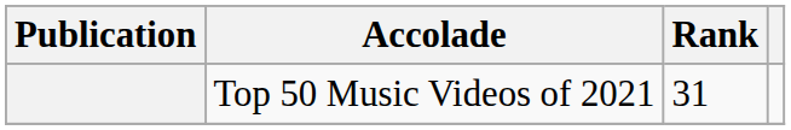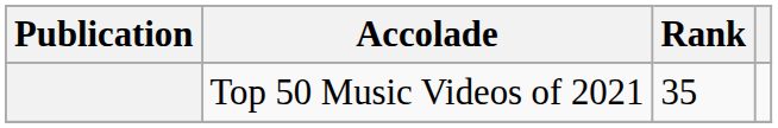 <table class="sortable wikitable plainrowheaders  mw-collapsible">
 <tr>
 <th scope="col">Publication</th>
 <th scope="col" class="unsortable">Accolade</th>
 <th scope="col">Rank</th>
 <th scope="col" class="unsortable"></th>
 </tr>
 <tr>
 <th scope="row"><em></em></th>
 <td>Top 50 Music Videos of 2021</td>
-<td>31</td>
+<td>35</td>
 <td></td>
 </tr>
 <tr>
 </tr>
 </table>
